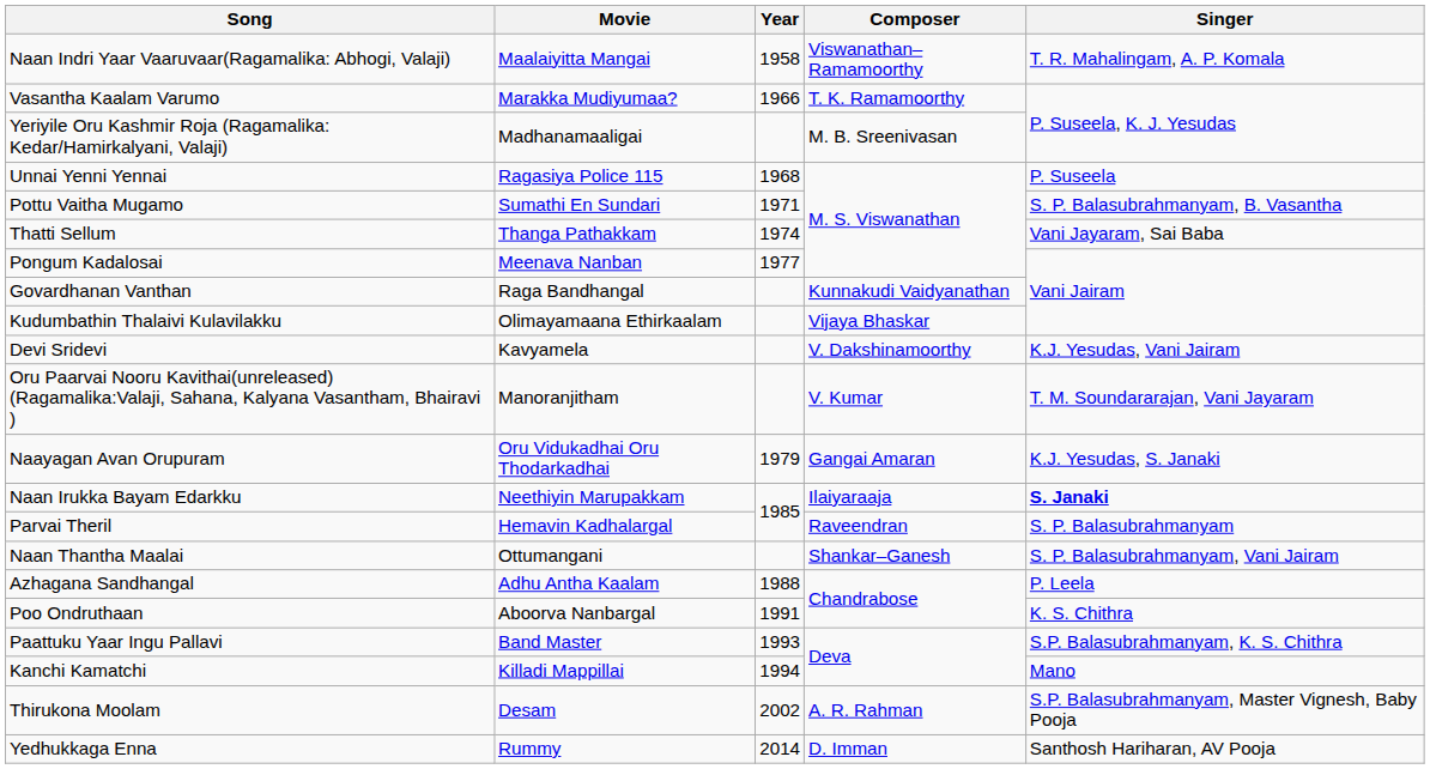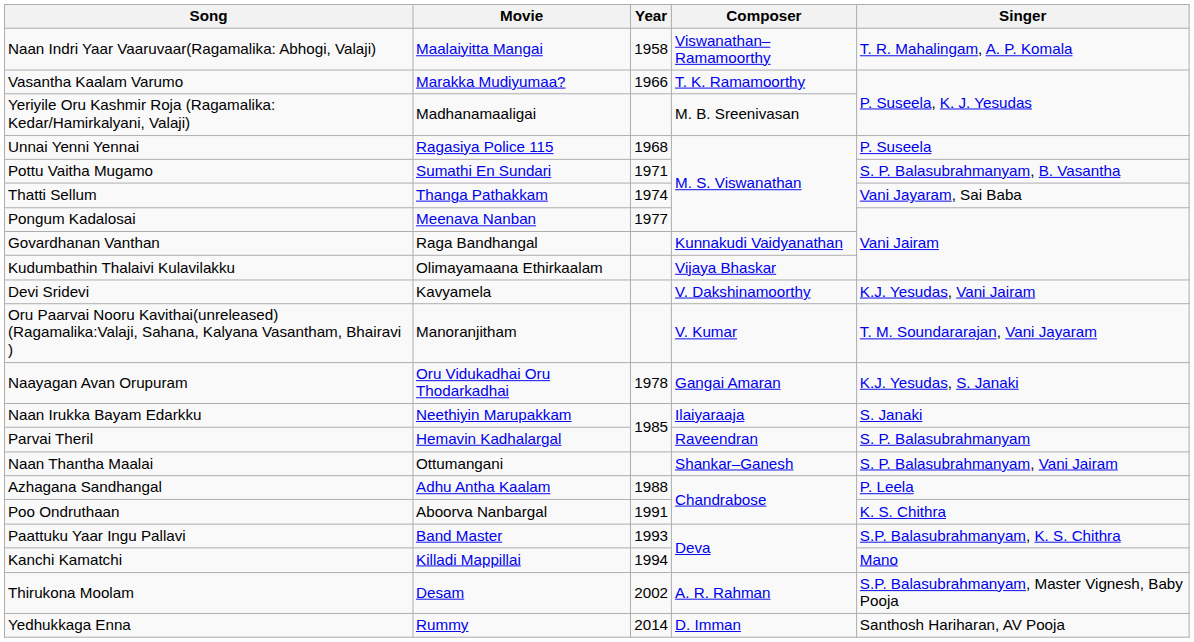 <table class="wikitable">
 <tr>
 <th>Song</th>
 <th>Movie</th>
 <th>Year</th>
 <th>Composer</th>
 <th>Singer</th>
 </tr>
 <tr>
 <td>Naan Indri Yaar Vaaruvaar(Ragamalika: Abhogi, Valaji)</td>
 <td><a href='#'>Maalaiyitta Mangai</a></td>
 <td>1958</td>
 <td><a href='#'>Viswanathan–Ramamoorthy</a></td>
 <td><a href='#'>T. R. Mahalingam</a>, <a href='#'>A. P. Komala</a></td>
 </tr>
 <tr>
 <td>Vasantha Kaalam Varumo</td>
 <td><a href='#'>Marakka Mudiyumaa?</a></td>
 <td>1966</td>
 <td><a href='#'>T. K. Ramamoorthy</a></td>
 <td rowspan=2><a href='#'>P. Suseela</a>, <a href='#'>K. J. Yesudas</a></td>
 </tr>
 <tr>
 <td>Yeriyile Oru Kashmir Roja (Ragamalika: Kedar/Hamirkalyani, Valaji)</td>
 <td>Madhanamaaligai</td>
 <td></td>
 <td>M. B. Sreenivasan</td>
 </tr>
 <tr>
 <td>Unnai Yenni Yennai</td>
 <td><a href='#'>Ragasiya Police 115</a></td>
 <td>1968</td>
 <td rowspan="4"><a href='#'>M. S. Viswanathan</a></td>
 <td><a href='#'>P. Suseela</a></td>
 </tr>
 <tr>
 <td>Pottu Vaitha Mugamo</td>
 <td><a href='#'>Sumathi En Sundari</a></td>
 <td>1971</td>
 <td><a href='#'>S. P. Balasubrahmanyam</a>, <a href='#'>B. Vasantha</a></td>
 </tr>
 <tr>
 <td>Thatti Sellum</td>
 <td><a href='#'>Thanga Pathakkam</a></td>
 <td>1974</td>
 <td><a href='#'>Vani Jayaram</a>, Sai Baba</td>
 </tr>
 <tr>
 <td>Pongum Kadalosai</td>
 <td><a href='#'>Meenava Nanban</a></td>
 <td>1977</td>
 <td rowspan=3><a href='#'>Vani Jairam</a></td>
 </tr>
 <tr>
 <td>Govardhanan Vanthan</td>
 <td>Raga Bandhangal</td>
 <td></td>
 <td><a href='#'>Kunnakudi Vaidyanathan</a></td>
 </tr>
 <tr>
 <td>Kudumbathin Thalaivi Kulavilakku</td>
 <td>Olimayamaana Ethirkaalam</td>
 <td></td>
 <td><a href='#'>Vijaya Bhaskar</a></td>
 </tr>
 <tr>
 <td>Devi Sridevi</td>
 <td>Kavyamela</td>
 <td></td>
 <td><a href='#'>V. Dakshinamoorthy</a></td>
 <td><a href='#'>K.J. Yesudas</a>, <a href='#'>Vani Jairam</a></td>
 </tr>
 <tr>
 <td>Oru Paarvai Nooru Kavithai(unreleased)<br>(Ragamalika:Valaji, Sahana, Kalyana Vasantham, Bhairavi )</td>
 <td>Manoranjitham</td>
 <td></td>
 <td><a href='#'>V. Kumar</a></td>
 <td><a href='#'>T. M. Soundararajan</a>, <a href='#'>Vani Jayaram</a></td>
 </tr>
 <tr>
 <td>Naayagan Avan Orupuram</td>
 <td><a href='#'>Oru Vidukadhai Oru Thodarkadhai</a></td>
-<td>1979</td>
+<td>1978</td>
 <td><a href='#'>Gangai Amaran</a></td>
 <td><a href='#'>K.J. Yesudas</a>, <a href='#'>S. Janaki</a></td>
 </tr>
 <tr>
 <td>Naan Irukka Bayam Edarkku</td>
 <td><a href='#'>Neethiyin Marupakkam</a></td>
 <td rowspan=2>1985</td>
 <td><a href='#'>Ilaiyaraaja</a></td>
-<td><strong><a href='#'>S. Janaki</a></strong></td>
+<td><a href='#'>S. Janaki</a></td>
 </tr>
 <tr>
 <td>Parvai Theril</td>
 <td><a href='#'>Hemavin Kadhalargal</a></td>
 <td><a href='#'>Raveendran</a></td>
 <td><a href='#'>S. P. Balasubrahmanyam</a></td>
 </tr>
 <tr>
 <td>Naan Thantha Maalai</td>
 <td>Ottumangani</td>
 <td></td>
 <td><a href='#'>Shankar–Ganesh</a></td>
 <td><a href='#'>S. P. Balasubrahmanyam</a>, <a href='#'>Vani Jairam</a></td>
 </tr>
 <tr>
 <td>Azhagana Sandhangal</td>
 <td><a href='#'>Adhu Antha Kaalam</a></td>
 <td>1988</td>
 <td rowspan=2><a href='#'>Chandrabose</a></td>
 <td><a href='#'>P. Leela</a></td>
 </tr>
 <tr>
 <td>Poo Ondruthaan</td>
 <td>Aboorva Nanbargal</td>
 <td>1991</td>
 <td><a href='#'>K. S. Chithra</a></td>
 </tr>
 <tr>
 <td>Paattuku Yaar Ingu Pallavi</td>
 <td><a href='#'>Band Master</a></td>
 <td>1993</td>
 <td rowspan=2><a href='#'>Deva</a></td>
 <td><a href='#'>S.P. Balasubrahmanyam</a>, <a href='#'>K. S. Chithra</a></td>
 </tr>
 <tr>
 <td>Kanchi Kamatchi</td>
 <td><a href='#'>Killadi Mappillai</a></td>
 <td>1994</td>
 <td><a href='#'>Mano</a></td>
 </tr>
 <tr>
 <td>Thirukona Moolam</td>
 <td><a href='#'>Desam</a></td>
 <td>2002</td>
 <td><a href='#'>A. R. Rahman</a></td>
 <td><a href='#'>S.P. Balasubrahmanyam</a>, Master Vignesh, Baby Pooja</td>
 </tr>
 <tr>
 <td>Yedhukkaga Enna</td>
 <td><a href='#'>Rummy</a></td>
 <td>2014</td>
 <td><a href='#'>D. Imman</a></td>
 <td>Santhosh Hariharan, AV Pooja</td>
 </tr>
 </table>
